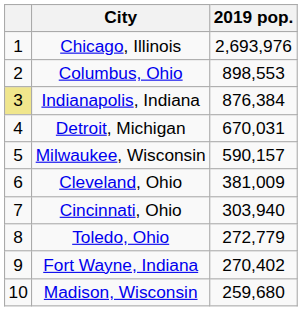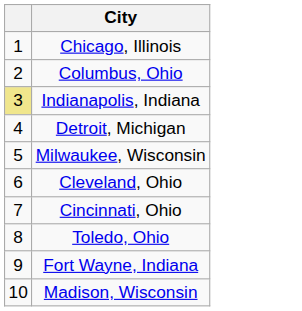 <table class="wikitable sortable" style="text-align:center">
 <tr>
 <th></th>
 <th>City</th>
-<th>2019 pop.</th>
 </tr>
 <tr>
 <td>1</td>
 <td><a href='#'>Chicago</a>, Illinois</td>
-<td>2,693,976</td>
 </tr>
 <tr>
 <td>2</td>
 <td><a href='#'>Columbus, Ohio</a></td>
-<td>898,553</td>
 </tr>
 <tr>
 <td style="background: khaki;">3</td>
 <td><a href='#'>Indianapolis</a>, Indiana</td>
-<td>876,384</td>
 </tr>
 <tr>
 <td>4</td>
 <td><a href='#'>Detroit</a>, Michigan</td>
-<td>670,031</td>
 </tr>
 <tr>
 <td>5</td>
 <td><a href='#'>Milwaukee</a>, Wisconsin</td>
-<td>590,157</td>
 </tr>
 <tr>
 <td>6</td>
 <td><a href='#'>Cleveland</a>, Ohio</td>
-<td>381,009</td>
 </tr>
 <tr>
 <td>7</td>
 <td><a href='#'>Cincinnati</a>, Ohio</td>
-<td>303,940</td>
 </tr>
 <tr>
 <td>8</td>
 <td><a href='#'>Toledo, Ohio</a></td>
-<td>272,779</td>
 </tr>
 <tr>
 <td>9</td>
 <td><a href='#'>Fort Wayne, Indiana</a></td>
-<td>270,402</td>
 </tr>
 <tr>
 <td>10</td>
 <td><a href='#'>Madison, Wisconsin</a></td>
-<td>259,680</td>
 </tr>
 </table>
